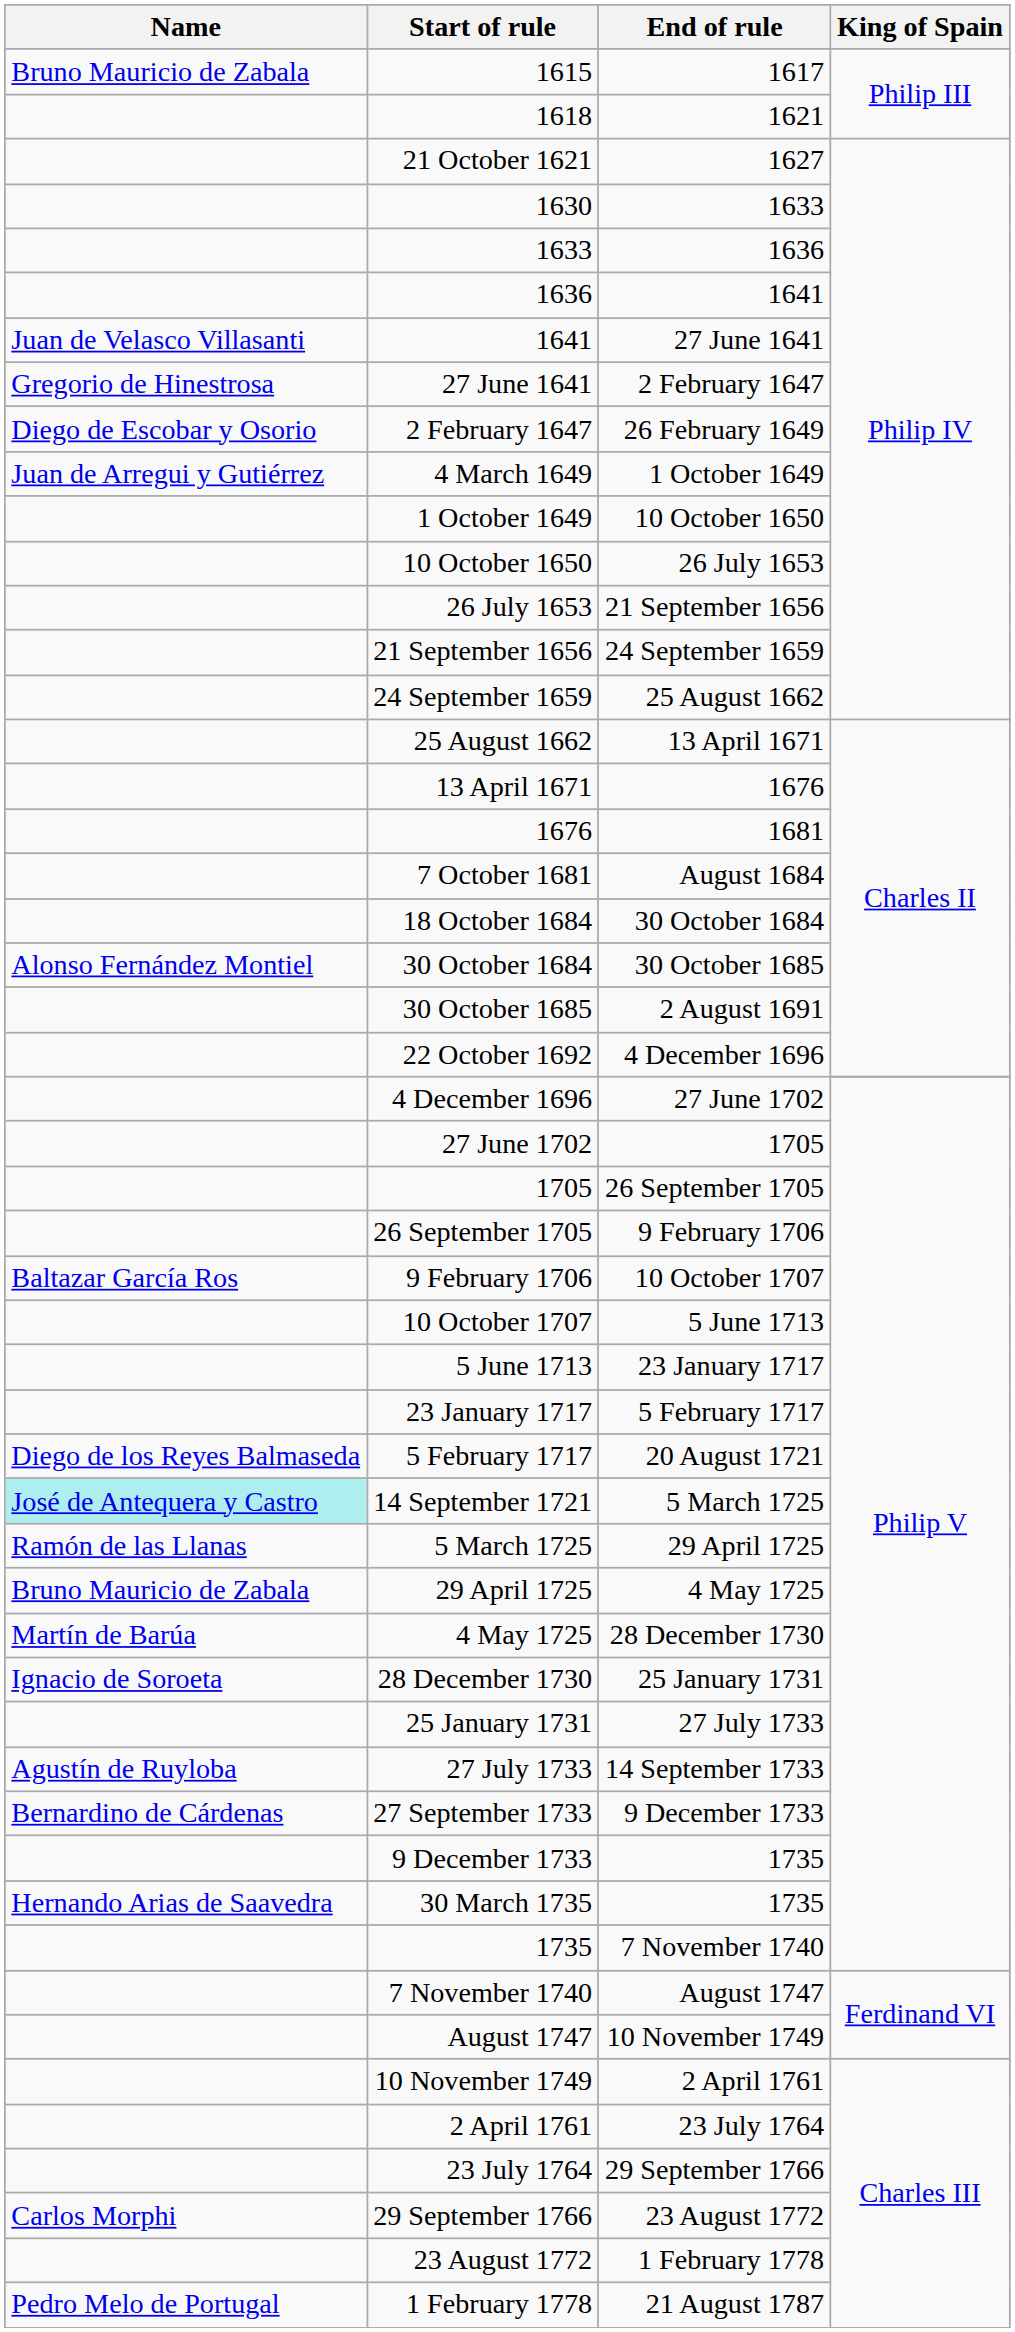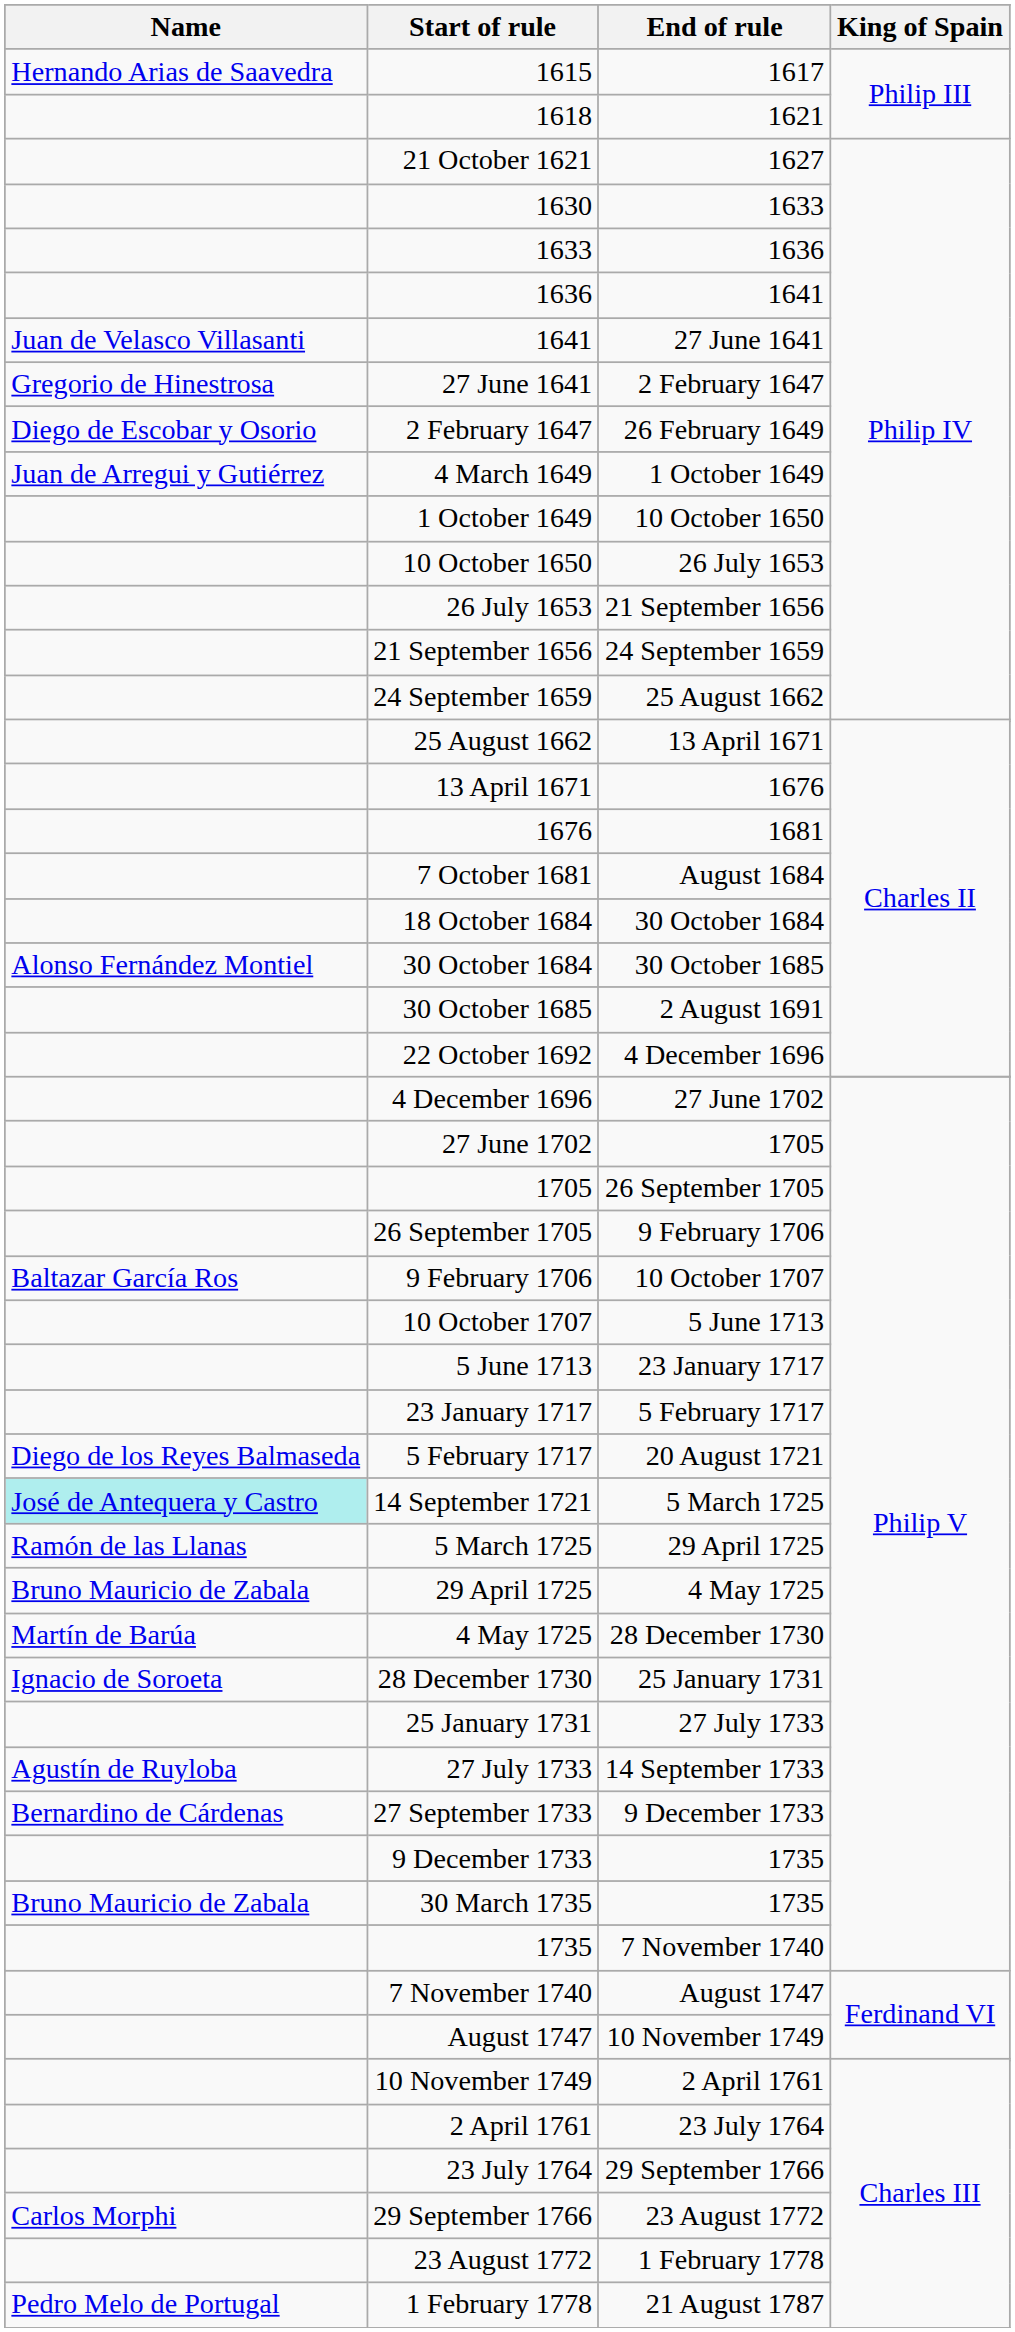 <table class="wikitable" style="text-align:right">
 <tr>
 <th>Name</th>
 <th>Start of rule</th>
 <th>End of rule</th>
 <th>King of Spain</th>
 </tr>
 <tr>
-<td align="left"><a href='#'>Bruno Mauricio de Zabala</a></td>
+<td align="left"><a href='#'>Hernando Arias de Saavedra</a></td>
 <td>1615</td>
 <td>1617</td>
 <td rowspan=2 align="center"><a href='#'>Philip III</a></td>
 </tr>
 <tr>
 <td align="left"></td>
 <td>1618</td>
 <td>1621</td>
 </tr>
 <tr>
 <td align="left"></td>
 <td>21 October 1621</td>
 <td>1627</td>
 <td rowspan=14 align="center"><a href='#'>Philip IV</a></td>
 </tr>
 <tr>
 <td align="left"></td>
 <td>1630</td>
 <td>1633</td>
 </tr>
 <tr>
 <td align="left"></td>
 <td>1633</td>
 <td>1636</td>
 </tr>
 <tr>
 <td align="left"></td>
 <td>1636</td>
 <td>1641</td>
 </tr>
 <tr>
 <td align="left"><a href='#'>Juan de Velasco Villasanti</a></td>
 <td>1641</td>
 <td>27 June 1641</td>
 </tr>
 <tr>
 <td align="left"><a href='#'>Gregorio de Hinestrosa</a></td>
 <td>27 June 1641</td>
 <td>2 February 1647</td>
 </tr>
 <tr>
 <td align="left"><a href='#'>Diego de Escobar y Osorio</a></td>
 <td>2 February 1647</td>
 <td>26 February 1649</td>
 </tr>
 <tr>
 <td align="left"><a href='#'>Juan de Arregui y Gutiérrez</a></td>
 <td>4 March 1649</td>
 <td>1 October 1649</td>
 </tr>
 <tr>
 <td align="left"></td>
 <td>1 October 1649</td>
 <td>10 October 1650</td>
 </tr>
 <tr>
 <td align="left"></td>
 <td>10 October 1650</td>
 <td>26 July 1653</td>
 </tr>
 <tr>
 <td align="left"></td>
 <td>26 July 1653</td>
 <td>21 September 1656</td>
 </tr>
 <tr>
 <td align="left"></td>
 <td>21 September 1656</td>
 <td>24 September 1659</td>
 </tr>
 <tr>
 <td align="left"></td>
 <td>24 September 1659</td>
 <td>25 August 1662</td>
 </tr>
 <tr>
 <td rowspan=2 align="left"></td>
 <td rowspan=2>25 August 1662</td>
 <td rowspan=2>13 April 1671</td>
 </tr>
 <tr>
 <td rowspan=8 align="center"><a href='#'>Charles II</a></td>
 </tr>
 <tr>
 <td align="left"></td>
 <td>13 April 1671</td>
 <td>1676</td>
 </tr>
 <tr>
 <td align="left"></td>
 <td>1676</td>
 <td>1681</td>
 </tr>
 <tr>
 <td align="left"></td>
 <td>7 October 1681</td>
 <td>August 1684</td>
 </tr>
 <tr>
 <td align="left"></td>
 <td>18 October 1684</td>
 <td>30 October 1684</td>
 </tr>
 <tr>
 <td align="left"><a href='#'>Alonso Fernández Montiel</a></td>
 <td>30 October 1684</td>
 <td>30 October 1685</td>
 </tr>
 <tr>
 <td align="left"></td>
 <td>30 October 1685</td>
 <td>2 August 1691</td>
 </tr>
 <tr>
 <td align="left"></td>
 <td>22 October 1692</td>
 <td>4 December 1696</td>
 </tr>
 <tr>
 <td rowspan=2 align="left"></td>
 <td rowspan=2>4 December 1696</td>
 <td rowspan=2>27 June 1702</td>
 </tr>
 <tr>
 <td rowspan=21 align="center"><a href='#'>Philip V</a></td>
 </tr>
 <tr>
 <td align="left"></td>
 <td>27 June 1702</td>
 <td>1705</td>
 </tr>
 <tr>
 <td align="left"></td>
 <td>1705</td>
 <td>26 September 1705</td>
 </tr>
 <tr>
 <td align="left"></td>
 <td>26 September 1705</td>
 <td>9 February 1706</td>
 </tr>
 <tr>
 <td align="left"><a href='#'>Baltazar García Ros</a></td>
 <td>9 February 1706</td>
 <td>10 October 1707</td>
 </tr>
 <tr>
 <td align="left"></td>
 <td>10 October 1707</td>
 <td>5 June 1713</td>
 </tr>
 <tr>
 <td align="left"></td>
 <td>5 June 1713</td>
 <td>23 January 1717</td>
 </tr>
 <tr>
 <td align="left"></td>
 <td>23 January 1717</td>
 <td>5 February 1717</td>
 </tr>
 <tr>
 <td align="left"><a href='#'>Diego de los Reyes Balmaseda</a></td>
 <td>5 February 1717</td>
 <td>20 August 1721</td>
 </tr>
 <tr>
 <td align="left" style="background: paleturquoise;"><a href='#'>José de Antequera y Castro</a></td>
 <td>14 September 1721</td>
 <td>5 March 1725</td>
 </tr>
 <tr>
 <td align="left"><a href='#'>Ramón de las Llanas</a></td>
 <td>5 March 1725</td>
 <td>29 April 1725</td>
 </tr>
 <tr>
 <td align="left"><a href='#'>Bruno Mauricio de Zabala</a></td>
 <td>29 April 1725</td>
 <td>4 May 1725</td>
 </tr>
 <tr>
 <td align="left"><a href='#'>Martín de Barúa</a></td>
 <td>4 May 1725</td>
 <td>28 December 1730</td>
 </tr>
 <tr>
 <td align="left"><a href='#'>Ignacio de Soroeta</a></td>
 <td>28 December 1730</td>
 <td>25 January 1731</td>
 </tr>
 <tr>
 <td></td>
 <td>25 January 1731</td>
 <td>27 July 1733</td>
 </tr>
 <tr>
 <td align="left"><a href='#'>Agustín de Ruyloba</a></td>
 <td>27 July 1733</td>
 <td>14 September 1733</td>
 </tr>
 <tr>
 <td align="left"><a href='#'>Bernardino de Cárdenas</a></td>
 <td>27 September 1733</td>
 <td>9 December 1733</td>
 </tr>
 <tr>
 <td align="left"></td>
 <td>9 December 1733</td>
 <td>1735</td>
 </tr>
 <tr>
-<td align="left"><a href='#'>Hernando Arias de Saavedra</a></td>
+<td align="left"><a href='#'>Bruno Mauricio de Zabala</a></td>
 <td>30 March 1735</td>
 <td>1735</td>
 </tr>
 <tr>
 <td align="left"></td>
 <td>1735</td>
 <td>7 November 1740</td>
 </tr>
 <tr>
 <td rowspan=2 align="left"></td>
 <td rowspan=2>7 November 1740</td>
 <td rowspan=2>August 1747</td>
 </tr>
 <tr>
 <td align="center" rowspan=3><a href='#'>Ferdinand VI</a></td>
 </tr>
 <tr>
 <td align="left"></td>
 <td>August 1747</td>
 <td>10 November 1749</td>
 </tr>
 <tr>
 <td rowspan=2 align="left"></td>
 <td rowspan=2>10 November 1749</td>
 <td rowspan=2>2 April 1761</td>
 </tr>
 <tr>
 <td rowspan=6 align="center"><a href='#'>Charles III</a></td>
 </tr>
 <tr>
 <td align="left"></td>
 <td>2 April 1761</td>
 <td>23 July 1764</td>
 </tr>
 <tr>
 <td align="left"></td>
 <td>23 July 1764</td>
 <td>29 September 1766</td>
 </tr>
 <tr>
 <td align="left"><a href='#'>Carlos Morphi</a></td>
 <td>29 September 1766</td>
 <td>23 August 1772</td>
 </tr>
 <tr>
 <td align="left"></td>
 <td>23 August 1772</td>
 <td>1 February 1778</td>
 </tr>
 <tr>
 <td align="left"><a href='#'>Pedro Melo de Portugal</a></td>
 <td>1 February 1778</td>
 <td>21 August 1787</td>
 </tr>
 <tr>
 </tr>
 </table>
